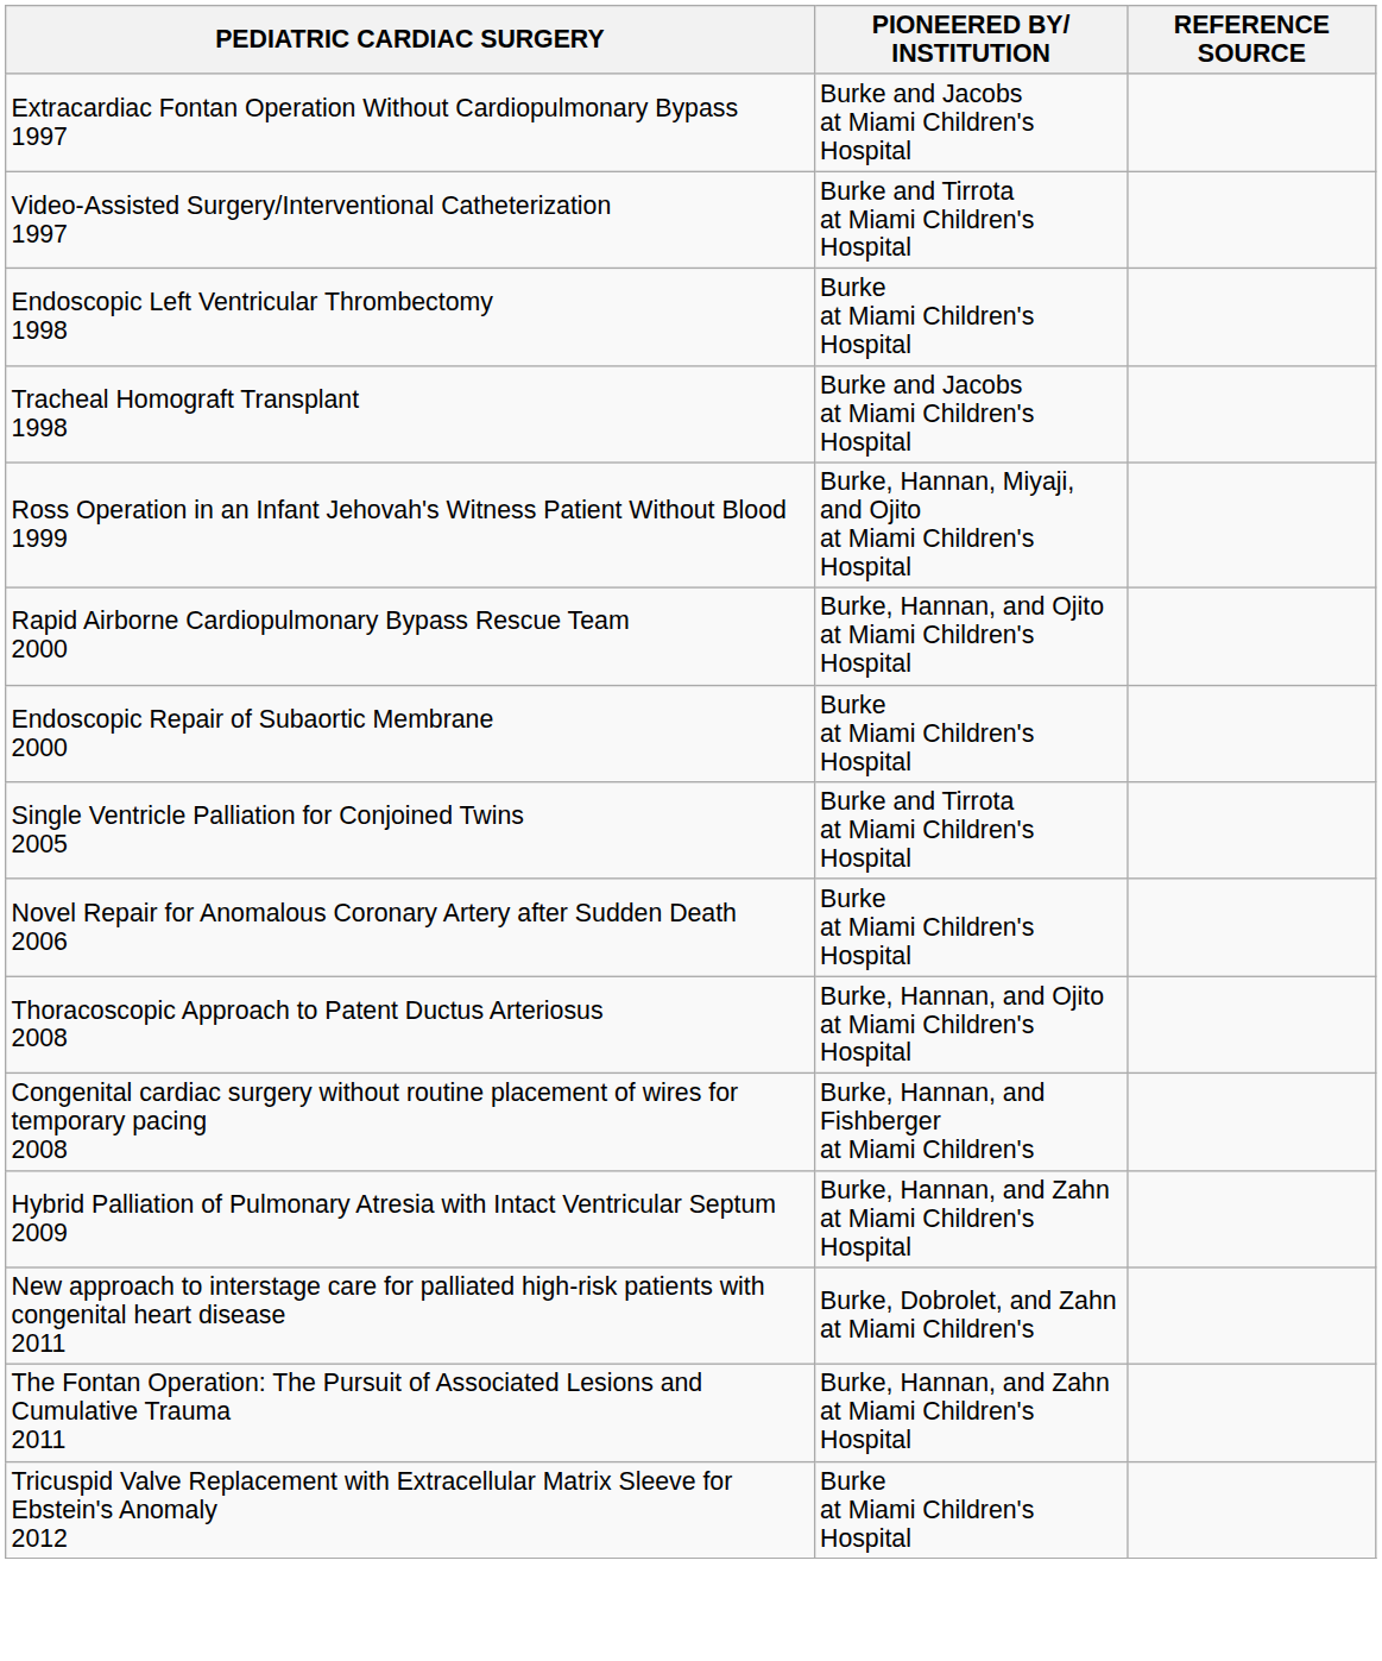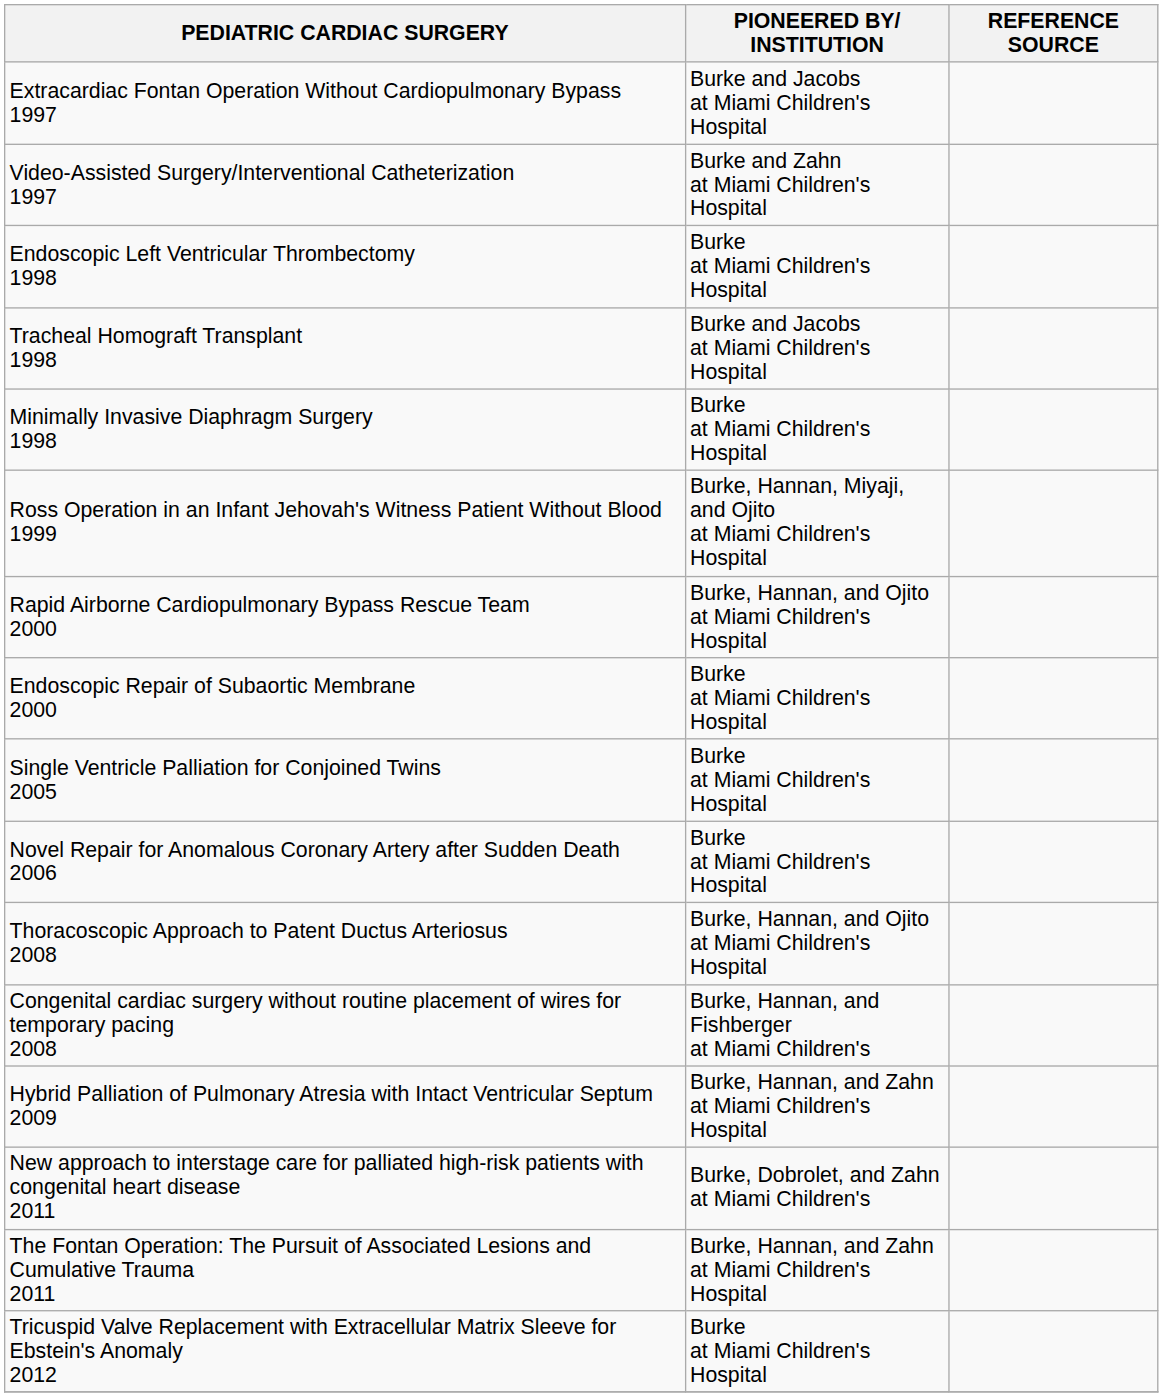 <table class="wikitable">
 <tr>
 <th>PEDIATRIC CARDIAC SURGERY</th>
 <th>PIONEERED BY/ INSTITUTION</th>
 <th>REFERENCE SOURCE</th>
 </tr>
 <tr>
 <td>Extracardiac Fontan Operation Without Cardiopulmonary Bypass<br>1997</td>
 <td>Burke and Jacobs<br>at Miami Children's Hospital</td>
 <td></td>
 </tr>
 <tr>
 <td>Video-Assisted Surgery/Interventional Catheterization<br>1997</td>
-<td>Burke and Tirrota<br>at Miami Children's Hospital</td>
+<td>Burke and Zahn<br>at Miami Children's Hospital</td>
 <td></td>
 </tr>
 <tr>
 <td>Endoscopic Left Ventricular Thrombectomy<br>1998</td>
 <td>Burke<br>at Miami Children's Hospital</td>
 <td></td>
 </tr>
 <tr>
 <td>Tracheal Homograft Transplant<br>1998</td>
 <td>Burke and Jacobs<br>at Miami Children's Hospital</td>
+<td></td>
+</tr>
+<tr>
+<td>Minimally Invasive Diaphragm Surgery<br>1998</td>
+<td>Burke<br>at Miami Children's Hospital</td>
 <td></td>
 </tr>
 <tr>
 <td>Ross Operation in an Infant Jehovah's Witness Patient Without Blood<br>1999</td>
 <td>Burke, Hannan, Miyaji, and Ojito<br>at Miami Children's Hospital</td>
 <td></td>
 </tr>
 <tr>
 <td>Rapid Airborne Cardiopulmonary Bypass Rescue Team<br>2000</td>
 <td>Burke, Hannan, and Ojito<br>at Miami Children's Hospital</td>
 <td></td>
 </tr>
 <tr>
 <td>Endoscopic Repair of Subaortic Membrane<br>2000</td>
 <td>Burke<br>at Miami Children's Hospital</td>
 <td></td>
 </tr>
 <tr>
 <td>Single Ventricle Palliation for Conjoined Twins<br>2005</td>
-<td>Burke and Tirrota<br>at Miami Children's Hospital</td>
+<td>Burke<br>at Miami Children's Hospital</td>
 <td></td>
 </tr>
 <tr>
 <td>Novel Repair for Anomalous Coronary Artery after Sudden Death<br>2006</td>
 <td>Burke<br>at Miami Children's Hospital</td>
 <td></td>
 </tr>
 <tr>
 <td>Thoracoscopic Approach to Patent Ductus Arteriosus<br>2008</td>
 <td>Burke, Hannan, and Ojito<br>at Miami Children's Hospital</td>
 <td></td>
 </tr>
 <tr>
 <td>Congenital cardiac surgery without routine placement of wires for temporary pacing<br>2008</td>
 <td>Burke, Hannan, and Fishberger<br>at Miami Children's</td>
 <td></td>
 </tr>
 <tr>
 <td>Hybrid Palliation of Pulmonary Atresia with Intact Ventricular Septum<br>2009</td>
 <td>Burke, Hannan, and Zahn<br>at Miami Children's Hospital</td>
 <td></td>
 </tr>
 <tr>
 <td>New approach to interstage care for palliated high-risk patients with congenital heart disease<br>2011</td>
 <td>Burke, Dobrolet, and Zahn<br>at Miami Children's</td>
 <td></td>
 </tr>
 <tr>
 <td>The Fontan Operation: The Pursuit of Associated Lesions and Cumulative Trauma<br>2011</td>
 <td>Burke, Hannan, and Zahn<br>at Miami Children's Hospital</td>
 <td></td>
 </tr>
 <tr>
 <td>Tricuspid Valve Replacement with Extracellular Matrix Sleeve for Ebstein's Anomaly<br>2012</td>
 <td>Burke<br>at Miami Children's Hospital</td>
 <td></td>
 </tr>
 <tr>
 </tr>
 </table>
